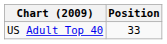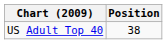 <table class="wikitable">
 <tr>
 <th>Chart (2009)</th>
 <th>Position</th>
 </tr>
 <tr>
 <td>US <a href='#'>Adult Top 40</a></td>
-<td style="text-align:center;">33</td>
+<td style="text-align:center;">38</td>
 </tr>
 </table>
